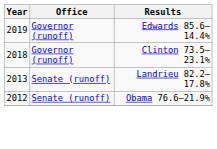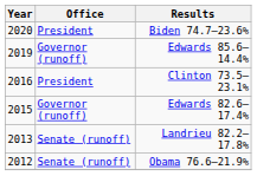 <table class=wikitable>
 <tr>
 <th width="30">Year</th>
 <th width="120">Office</th>
 <th width="140">Results</th>
 </tr>
 <tr>
+<td>2020</td>
+<td><a href='#'>President</a></td>
+<td align="right" ><a href='#'>Biden</a> 74.7–23.6%</td>
+</tr>
+<tr>
 <td>2019</td>
 <td><a href='#'>Governor (runoff)</a></td>
 <td align="right" ><a href='#'>Edwards</a> 85.6–14.4%</td>
 </tr>
 <tr>
-<td>2018</td>
+<td>2016</td>
+<td><a href='#'>President</a></td>
+<td align="right" ><a href='#'>Clinton</a> 73.5–23.1%</td>
+</tr>
+<tr>
+<td>2015</td>
 <td><a href='#'>Governor (runoff)</a></td>
-<td align="right" ><a href='#'>Clinton</a> 73.5–23.1%</td>
+<td align="right" ><a href='#'>Edwards</a> 82.6–17.4%</td>
 </tr>
 <tr>
 <td>2013</td>
 <td><a href='#'>Senate (runoff)</a></td>
 <td align="right" ><a href='#'>Landrieu</a> 82.2–17.8%</td>
 </tr>
 <tr>
 <td>2012</td>
 <td><a href='#'>Senate (runoff)</a></td>
 <td align="right" ><a href='#'>Obama</a> 76.6–21.9%</td>
 </tr>
 <tr>
 </tr>
 </table>
